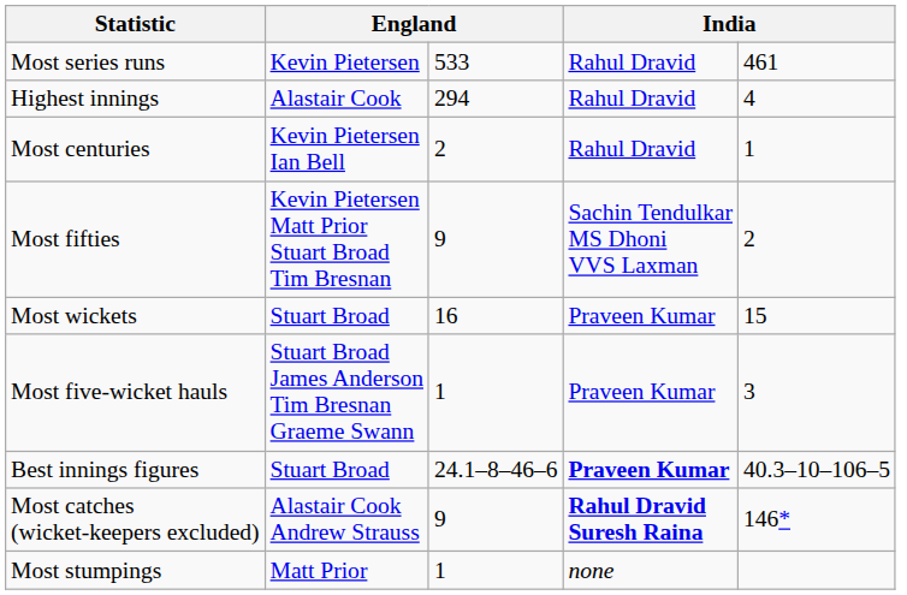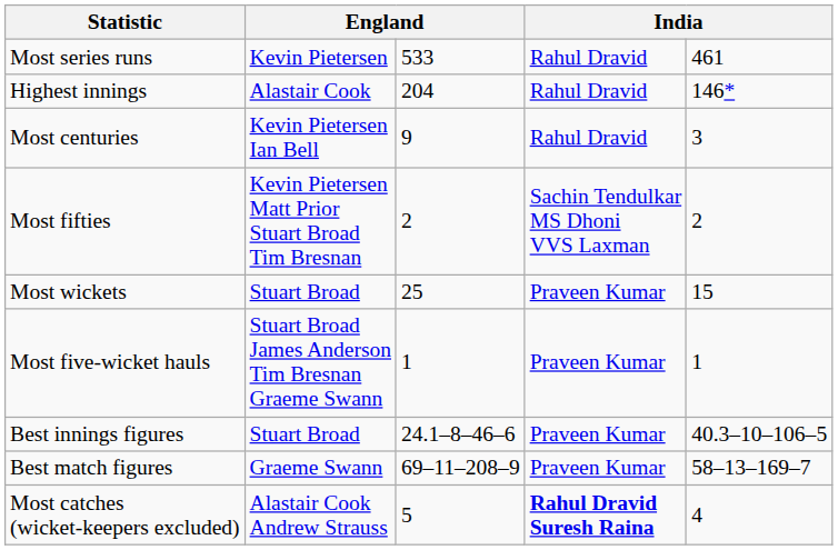 <table class="wikitable">
 <tr>
 <th>Statistic</th>
 <th colspan="2">England</th>
 <th colspan="2">India</th>
 </tr>
 <tr>
 <td>Most series runs</td>
 <td><a href='#'>Kevin Pietersen</a></td>
 <td>533</td>
 <td><a href='#'>Rahul Dravid</a></td>
 <td>461</td>
 </tr>
 <tr>
 <td>Highest innings</td>
 <td><a href='#'>Alastair Cook</a></td>
-<td>294</td>
+<td>204</td>
 <td><a href='#'>Rahul Dravid</a></td>
-<td>4</td>
+<td>146<a href='#'>*</a></td>
 </tr>
 <tr>
 <td>Most centuries</td>
 <td><a href='#'>Kevin Pietersen</a><br><a href='#'>Ian Bell</a></td>
-<td>2</td>
+<td>9</td>
 <td><a href='#'>Rahul Dravid</a></td>
-<td>1</td>
+<td>3</td>
 </tr>
 <tr>
 <td>Most fifties</td>
 <td><a href='#'>Kevin Pietersen</a><br><a href='#'>Matt Prior</a><br><a href='#'>Stuart Broad</a><br><a href='#'>Tim Bresnan</a></td>
-<td>9</td>
+<td>2</td>
 <td><a href='#'>Sachin Tendulkar</a><br><a href='#'>MS Dhoni</a><br><a href='#'>VVS Laxman</a></td>
 <td>2</td>
 </tr>
 <tr>
 <td>Most wickets</td>
 <td><a href='#'>Stuart Broad</a></td>
-<td>16</td>
+<td>25</td>
 <td><a href='#'>Praveen Kumar</a></td>
 <td>15</td>
 </tr>
 <tr>
 <td>Most five-wicket hauls</td>
 <td><a href='#'>Stuart Broad</a><br><a href='#'>James Anderson</a><br><a href='#'>Tim Bresnan</a><br><a href='#'>Graeme Swann</a></td>
 <td>1</td>
 <td><a href='#'>Praveen Kumar</a></td>
-<td>3</td>
+<td>1</td>
 </tr>
 <tr>
 <td>Best innings figures</td>
 <td><a href='#'>Stuart Broad</a></td>
 <td>24.1–8–46–6</td>
-<td><strong><a href='#'>Praveen Kumar</a></strong></td>
+<td><a href='#'>Praveen Kumar</a></td>
 <td>40.3–10–106–5</td>
+</tr>
+<tr>
+<td>Best match figures</td>
+<td><a href='#'>Graeme Swann</a></td>
+<td>69–11–208–9</td>
+<td><a href='#'>Praveen Kumar</a></td>
+<td>58–13–169–7</td>
 </tr>
 <tr>
 <td>Most catches<br>(wicket-keepers excluded)</td>
 <td><a href='#'>Alastair Cook</a><br><a href='#'>Andrew Strauss</a></td>
-<td>9</td>
+<td>5</td>
 <td><strong><a href='#'>Rahul Dravid</a><br><a href='#'>Suresh Raina</a></strong></td>
-<td>146<a href='#'>*</a></td>
-</tr>
-<tr>
-<td>Most stumpings</td>
-<td><a href='#'>Matt Prior</a></td>
-<td>1</td>
-<td><em>none</em></td>
-<td></td>
+<td>4</td>
 </tr>
 </table>
